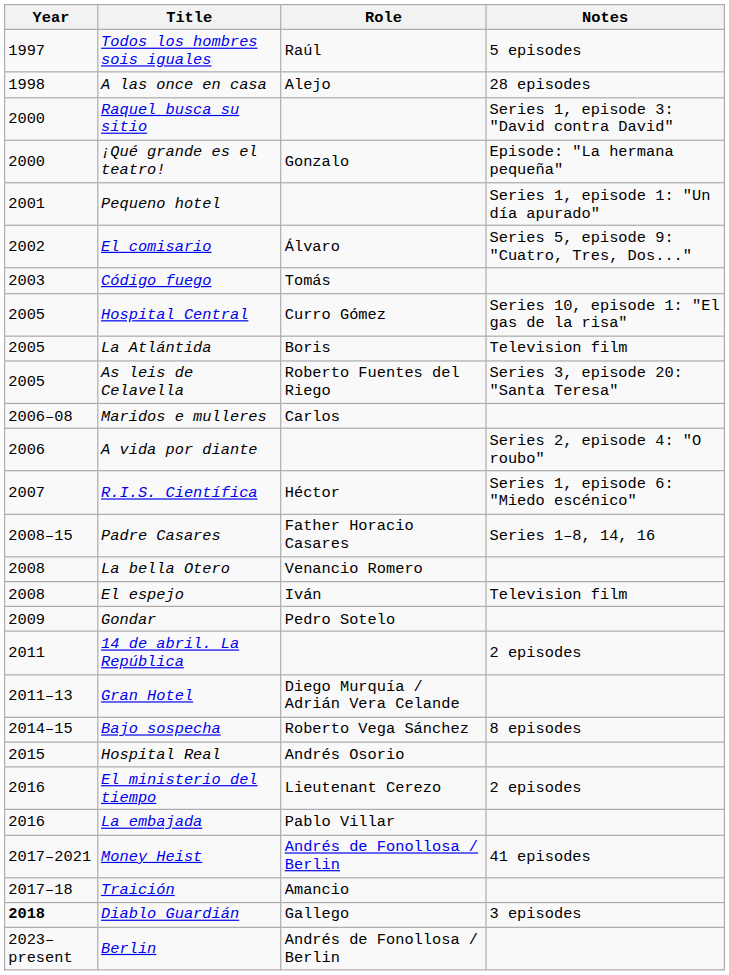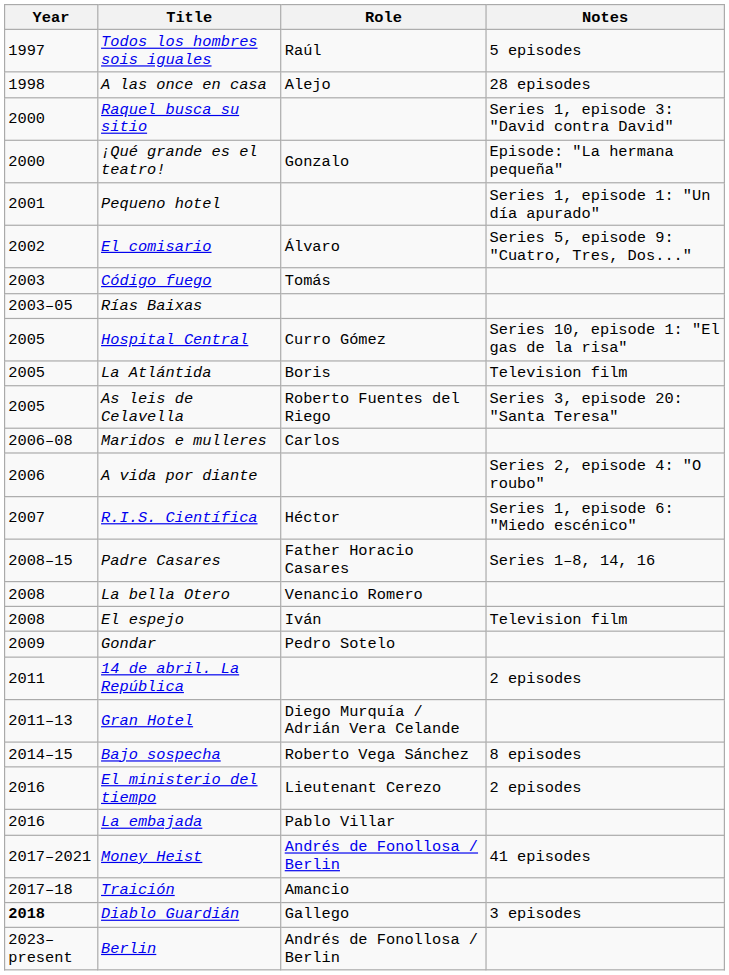 <table class="wikitable sortable">
 <tr>
 <th>Year</th>
 <th>Title</th>
 <th>Role</th>
 <th>Notes</th>
 </tr>
 <tr>
 <td>1997</td>
 <td><em><a href='#'>Todos los hombres sois iguales</a></em></td>
 <td>Raúl</td>
 <td>5 episodes</td>
 </tr>
 <tr>
 <td>1998</td>
 <td><em>A las once en casa</em></td>
 <td>Alejo</td>
 <td>28 episodes</td>
 </tr>
 <tr>
 <td>2000</td>
 <td><em><a href='#'>Raquel busca su sitio</a></em></td>
 <td></td>
 <td>Series 1, episode 3: "David contra David"</td>
 </tr>
 <tr>
 <td>2000</td>
 <td><em>¡Qué grande es el teatro!</em></td>
 <td>Gonzalo</td>
 <td>Episode: "La hermana pequeña"</td>
 </tr>
 <tr>
 <td>2001</td>
 <td><em>Pequeno hotel</em></td>
 <td></td>
 <td>Series 1, episode 1: "Un día apurado"</td>
 </tr>
 <tr>
 <td>2002</td>
 <td><em><a href='#'>El comisario</a></em></td>
 <td>Álvaro</td>
 <td>Series 5, episode 9: "Cuatro, Tres, Dos..."</td>
 </tr>
 <tr>
 <td>2003</td>
 <td><em><a href='#'>Código fuego</a></em></td>
 <td>Tomás</td>
+<td></td>
+</tr>
+<tr>
+<td>2003–05</td>
+<td><em>Rías Baixas</em></td>
+<td></td>
 <td></td>
 </tr>
 <tr>
 <td>2005</td>
 <td><em><a href='#'>Hospital Central</a></em></td>
 <td>Curro Gómez</td>
 <td>Series 10, episode 1: "El gas de la risa"</td>
 </tr>
 <tr>
 <td>2005</td>
 <td><em>La Atlántida</em></td>
 <td>Boris</td>
 <td>Television film</td>
 </tr>
 <tr>
 <td>2005</td>
 <td><em>As leis de Celavella</em></td>
 <td>Roberto Fuentes del Riego</td>
 <td>Series 3, episode 20: "Santa Teresa"</td>
 </tr>
 <tr>
 <td>2006–08</td>
 <td><em>Maridos e mulleres</em></td>
 <td>Carlos</td>
 <td></td>
 </tr>
 <tr>
 <td>2006</td>
 <td><em>A vida por diante</em></td>
 <td></td>
 <td>Series 2, episode 4: "O roubo"</td>
 </tr>
 <tr>
 <td>2007</td>
 <td><em><a href='#'>R.I.S. Científica</a></em></td>
 <td>Héctor</td>
 <td>Series 1, episode 6: "Miedo escénico"</td>
 </tr>
 <tr>
 <td>2008–15</td>
 <td><em>Padre Casares</em></td>
 <td>Father Horacio Casares</td>
 <td>Series 1–8, 14, 16</td>
 </tr>
 <tr>
 <td>2008</td>
 <td><em>La bella Otero</em></td>
 <td>Venancio Romero</td>
 <td></td>
 </tr>
 <tr>
 <td>2008</td>
 <td><em>El espejo</em></td>
 <td>Iván</td>
 <td>Television film</td>
 </tr>
 <tr>
 <td>2009</td>
 <td><em>Gondar</em></td>
 <td>Pedro Sotelo</td>
 <td></td>
 </tr>
 <tr>
 <td>2011</td>
 <td><em><a href='#'>14 de abril. La República</a></em></td>
 <td></td>
 <td>2 episodes</td>
 </tr>
 <tr>
 <td>2011–13</td>
 <td><em><a href='#'>Gran Hotel</a></em></td>
 <td>Diego Murquía / Adrián Vera Celande</td>
 <td></td>
 </tr>
 <tr>
 <td>2014–15</td>
 <td><em><a href='#'>Bajo sospecha</a></em></td>
 <td>Roberto Vega Sánchez</td>
 <td>8 episodes</td>
 </tr>
 <tr>
-<td>2015</td>
-<td><em>Hospital Real</em></td>
-<td>Andrés Osorio</td>
-<td></td>
-</tr>
-<tr>
 <td>2016</td>
 <td><em><a href='#'>El ministerio del tiempo</a></em></td>
 <td>Lieutenant Cerezo</td>
 <td>2 episodes</td>
 </tr>
 <tr>
 <td>2016</td>
 <td><em><a href='#'>La embajada</a></em></td>
 <td>Pablo Villar</td>
 <td></td>
 </tr>
 <tr>
 <td>2017–2021</td>
 <td><em><a href='#'>Money Heist</a></em></td>
 <td><a href='#'>Andrés de Fonollosa / Berlin</a></td>
 <td>41 episodes</td>
 </tr>
 <tr>
 <td>2017–18</td>
 <td><em><a href='#'>Traición</a></em></td>
 <td>Amancio</td>
 <td></td>
 </tr>
 <tr>
 <td><strong>2018</strong></td>
 <td><em><a href='#'>Diablo Guardián</a></em></td>
 <td>Gallego</td>
 <td>3 episodes</td>
 </tr>
 <tr>
 <td>2023–present</td>
 <td><em><a href='#'>Berlin</a></em></td>
 <td>Andrés de Fonollosa / Berlin</td>
 <td></td>
 </tr>
 </table>
